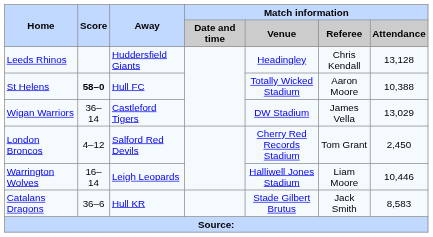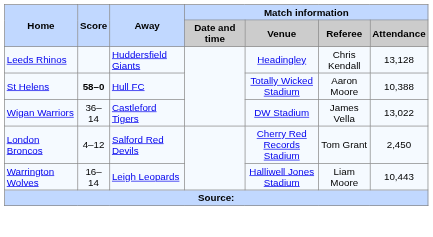 <table border=1 style="border-collapse:collapse; font-size:90%; text-align:center;" cellpadding=3 cellspacing=0 width=100%>
 <tr style="background:#C1D8ff;">
 <th scope="col" rowspan=2 width=19%>Home</th>
 <th scope="col" rowspan=2 width=6%>Score</th>
 <th scope="col" rowspan=2 width=19%>Away</th>
 <th colspan=4>Match information</th>
 </tr>
 <tr style="background:#CCCCCC;">
 <th scope="col" width=17%>Date and time</th>
 <th scope="col" width=19%>Venue</th>
 <th scope="col" width=13%>Referee</th>
 <th scope="col" width=7%>Attendance</th>
 </tr>
 <tr style="background:#F5FAFF;">
 <td style="text-align:left;"> <a href='#'>Leeds Rhinos</a></td>
 <td></td>
 <td style="text-align:left;"> <a href='#'>Huddersfield Giants</a></td>
 <td Rowspan=3></td>
 <td><a href='#'>Headingley</a></td>
 <td>Chris Kendall</td>
 <td>13,128</td>
 </tr>
 <tr style="background:#F5FAFF;">
 <td style="text-align:left;"> <a href='#'>St Helens</a></td>
 <td><strong>58–0</strong></td>
 <td style="text-align:left;"> <a href='#'>Hull FC</a></td>
 <td><a href='#'>Totally Wicked Stadium</a></td>
 <td>Aaron Moore</td>
 <td>10,388</td>
 </tr>
 <tr style="background:#F5FAFF;">
 <td style="text-align:left;"> <a href='#'>Wigan Warriors</a></td>
 <td>36–14</td>
 <td style="text-align:left;"> <a href='#'>Castleford Tigers</a></td>
 <td><a href='#'>DW Stadium</a></td>
 <td>James Vella</td>
-<td>13,029</td>
+<td>13,022</td>
 </tr>
 <tr style="background:#F5FAFF;">
 <td style="text-align:left;"> <a href='#'>London Broncos</a></td>
 <td>4–12</td>
 <td style="text-align:left;"> <a href='#'>Salford Red Devils</a></td>
 <td Rowspan=2></td>
 <td><a href='#'>Cherry Red Records Stadium</a></td>
 <td>Tom Grant</td>
 <td>2,450</td>
 </tr>
 <tr style="background:#F5FAFF;">
 <td style="text-align:left;"> <a href='#'>Warrington Wolves</a></td>
 <td>16–14</td>
 <td style="text-align:left;"> <a href='#'>Leigh Leopards</a></td>
 <td><a href='#'>Halliwell Jones Stadium</a></td>
 <td>Liam Moore</td>
-<td>10,446</td>
-</tr>
-<tr style="background:#F5FAFF;">
-<td style="text-align:left;"> <a href='#'>Catalans Dragons</a></td>
-<td>36–6</td>
-<td style="text-align:left;"> <a href='#'>Hull KR</a></td>
-<td></td>
-<td><a href='#'>Stade Gilbert Brutus</a></td>
-<td>Jack Smith</td>
-<td>8,583</td>
+<td>10,443</td>
 </tr>
 <tr style="background:#c1d8ff;">
 <th colspan=7>Source:</th>
 </tr>
 </table>
